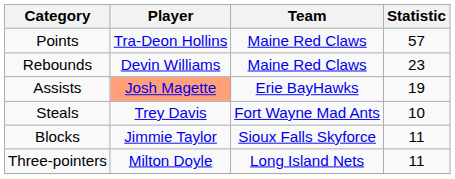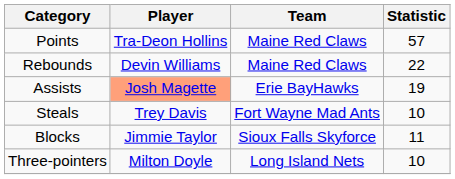 <table class="wikitable" style="text-align:center">
 <tr>
 <th>Category</th>
 <th>Player</th>
 <th>Team</th>
 <th>Statistic</th>
 </tr>
 <tr>
 <td>Points</td>
 <td><a href='#'>Tra-Deon Hollins</a></td>
 <td><a href='#'>Maine Red Claws</a></td>
 <td>57</td>
 </tr>
 <tr>
 <td>Rebounds</td>
 <td><a href='#'>Devin Williams</a></td>
 <td><a href='#'>Maine Red Claws</a></td>
-<td>23</td>
+<td>22</td>
 </tr>
 <tr>
 <td>Assists</td>
 <td style="background: lightsalmon;"><a href='#'>Josh Magette</a></td>
 <td><a href='#'>Erie BayHawks</a></td>
 <td>19</td>
 </tr>
 <tr>
 <td>Steals</td>
 <td><a href='#'>Trey Davis</a></td>
 <td><a href='#'>Fort Wayne Mad Ants</a></td>
 <td>10</td>
 </tr>
 <tr>
 <td>Blocks</td>
 <td><a href='#'>Jimmie Taylor</a></td>
 <td><a href='#'>Sioux Falls Skyforce</a></td>
 <td>11</td>
 </tr>
 <tr>
 <td>Three-pointers</td>
 <td><a href='#'>Milton Doyle</a></td>
 <td><a href='#'>Long Island Nets</a></td>
-<td>11</td>
+<td>10</td>
 </tr>
 <tr>
 </tr>
 </table>
